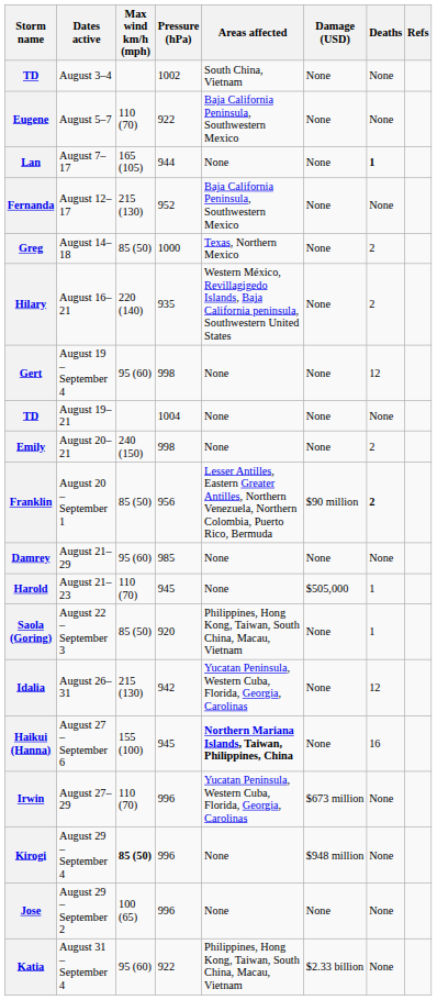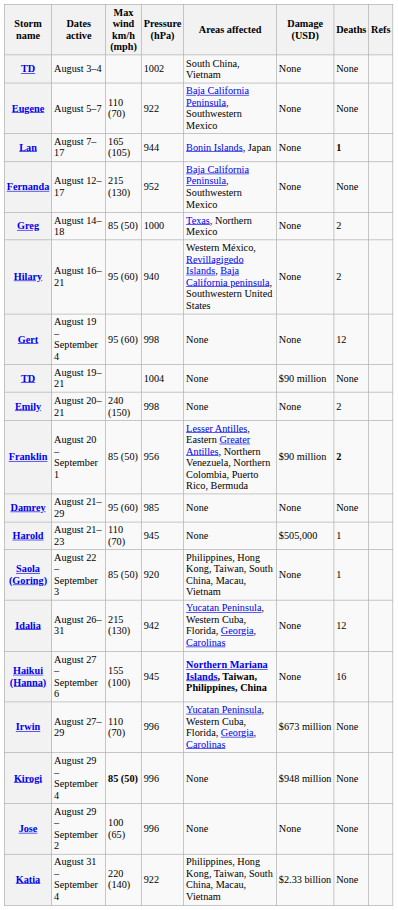 <table class="wikitable sortable">
 <tr>
 <th width="5%">Storm name</th>
 <th width="15%">Dates active</th>
 <th width="10%">Max wind<br>km/h (mph)</th>
 <th width="5%">Pressure<br>(hPa)</th>
 <th width="30%">Areas affected</th>
 <th width="10%">Damage<br>(USD)</th>
 <th width="5%">Deaths</th>
 <th width="5%">Refs</th>
 </tr>
 <tr>
 <th><a href='#'>TD</a></th>
 <td>August 3–4</td>
 <td></td>
 <td>1002</td>
 <td>South China, Vietnam</td>
 <td>None</td>
 <td>None</td>
 <td></td>
 </tr>
 <tr>
 <th><a href='#'>Eugene</a></th>
 <td>August 5–7</td>
 <td>110 (70)</td>
 <td>922</td>
 <td><a href='#'>Baja California Peninsula</a>, Southwestern Mexico</td>
 <td>None</td>
 <td>None</td>
 <td></td>
 </tr>
 <tr>
 <th><a href='#'>Lan</a></th>
 <td>August 7–17</td>
 <td>165 (105)</td>
 <td>944</td>
-<td>None</td>
+<td><a href='#'>Bonin Islands</a>, Japan</td>
 <td>None</td>
 <td><strong>1</strong></td>
 <td></td>
 </tr>
 <tr>
 <th><a href='#'>Fernanda</a></th>
 <td>August 12–17</td>
 <td>215 (130)</td>
 <td>952</td>
 <td><a href='#'>Baja California Peninsula</a>, Southwestern Mexico</td>
 <td>None</td>
 <td>None</td>
 <td></td>
 </tr>
 <tr>
 <th><a href='#'>Greg</a></th>
 <td>August 14–18</td>
 <td>85 (50)</td>
 <td>1000</td>
 <td><a href='#'>Texas</a>, Northern Mexico</td>
 <td>None</td>
 <td>2</td>
 <td></td>
 </tr>
 <tr>
 <th><a href='#'>Hilary</a></th>
 <td>August 16–21</td>
-<td>220 (140)</td>
-<td>935</td>
+<td>95 (60)</td>
+<td>940</td>
 <td>Western México, <a href='#'>Revillagigedo Islands</a>, <a href='#'>Baja California peninsula</a>, Southwestern United States</td>
 <td>None</td>
 <td>2</td>
 <td></td>
 </tr>
 <tr>
 <th><a href='#'>Gert</a></th>
 <td>August 19 – September 4</td>
 <td>95 (60)</td>
 <td>998</td>
 <td>None</td>
 <td>None</td>
 <td>12</td>
 <td></td>
 </tr>
 <tr>
 <th><a href='#'>TD</a></th>
 <td>August 19–21</td>
 <td></td>
 <td>1004</td>
 <td>None</td>
-<td>None</td>
+<td>$90 million</td>
 <td>None</td>
 <td></td>
 </tr>
 <tr>
 <th><a href='#'>Emily</a></th>
 <td>August 20–21</td>
 <td>240 (150)</td>
 <td>998</td>
 <td>None</td>
 <td>None</td>
 <td>2</td>
 <td></td>
 </tr>
 <tr>
 <th><a href='#'>Franklin</a></th>
 <td>August 20 – September 1</td>
 <td>85 (50)</td>
 <td>956</td>
 <td><a href='#'>Lesser Antilles</a>, Eastern <a href='#'>Greater Antilles</a>, Northern Venezuela, Northern Colombia, Puerto Rico, Bermuda</td>
 <td>$90 million</td>
 <td><strong>2</strong></td>
 <td></td>
 </tr>
 <tr>
 <th><a href='#'>Damrey</a></th>
 <td>August 21–29</td>
 <td>95 (60)</td>
 <td>985</td>
 <td>None</td>
 <td>None</td>
 <td>None</td>
 <td></td>
 </tr>
 <tr>
 <th><a href='#'>Harold</a></th>
 <td>August 21–23</td>
 <td>110 (70)</td>
 <td>945</td>
 <td>None</td>
 <td>$505,000</td>
 <td>1</td>
 <td></td>
 </tr>
 <tr>
 <th><a href='#'>Saola (Goring)</a></th>
 <td>August 22 – September 3</td>
 <td>85 (50)</td>
 <td>920</td>
 <td>Philippines, Hong Kong, Taiwan, South China, Macau, Vietnam</td>
 <td>None</td>
 <td>1</td>
 <td></td>
 </tr>
 <tr>
 <th><a href='#'>Idalia</a></th>
 <td>August 26–31</td>
 <td>215 (130)</td>
 <td>942</td>
 <td><a href='#'>Yucatan Peninsula</a>, Western Cuba, Florida, <a href='#'>Georgia</a>, <a href='#'>Carolinas</a></td>
 <td>None</td>
 <td>12</td>
 <td></td>
 </tr>
 <tr>
 <th><a href='#'>Haikui (Hanna)</a></th>
 <td>August 27 – September 6</td>
 <td>155 (100)</td>
 <td>945</td>
 <td><strong><a href='#'>Northern Mariana Islands</a>, Taiwan, Philippines, China</strong></td>
 <td>None</td>
 <td>16</td>
 <td></td>
 </tr>
 <tr>
 <th><a href='#'>Irwin</a></th>
 <td>August 27–29</td>
 <td>110 (70)</td>
 <td>996</td>
 <td><a href='#'>Yucatan Peninsula</a>, Western Cuba, Florida, <a href='#'>Georgia</a>, <a href='#'>Carolinas</a></td>
 <td>$673 million</td>
 <td>None</td>
 <td></td>
 </tr>
 <tr>
 <th><a href='#'>Kirogi</a></th>
 <td>August 29 – September 4</td>
 <td><strong>85 (50)</strong></td>
 <td>996</td>
 <td>None</td>
 <td>$948 million</td>
 <td>None</td>
 <td></td>
 </tr>
 <tr>
 <th><a href='#'>Jose</a></th>
 <td>August 29 – September 2</td>
 <td>100 (65)</td>
 <td>996</td>
 <td>None</td>
 <td>None</td>
 <td>None</td>
 <td></td>
 </tr>
 <tr>
 <th><a href='#'>Katia</a></th>
 <td>August 31 – September 4</td>
-<td>95 (60)</td>
+<td>220 (140)</td>
 <td>922</td>
 <td>Philippines, Hong Kong, Taiwan, South China, Macau, Vietnam</td>
 <td>$2.33 billion</td>
 <td>None</td>
 <td></td>
 </tr>
 </table>
